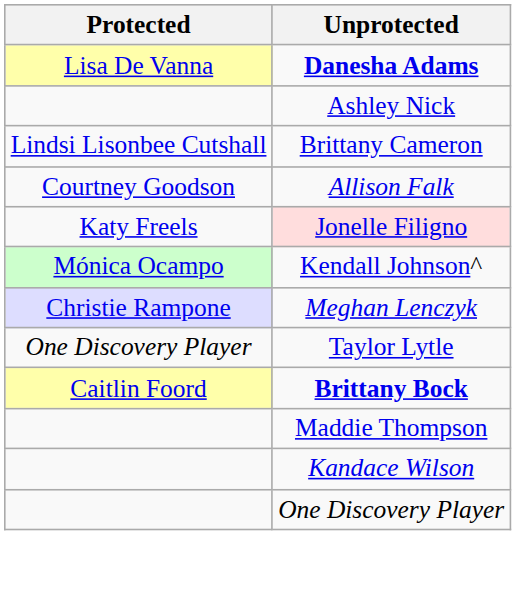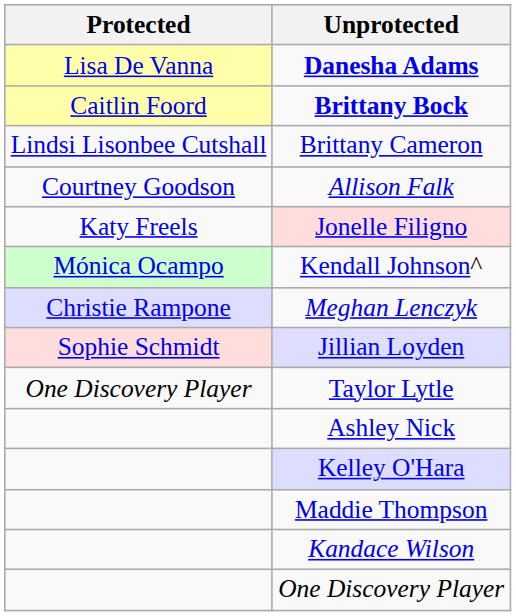 <table class="wikitable" style="text-align:center">
 <tr>
 <th scope="col">Protected</th>
 <th scope="col">Unprotected</th>
 </tr>
 <tr>
 <td bgcolor="ffffaa"><a href='#'>Lisa De Vanna</a></td>
 <td><strong><a href='#'>Danesha Adams</a></strong></td>
 </tr>
 <tr>
-<td></td>
-<td><a href='#'>Ashley Nick</a></td>
+<td bgcolor="ffffaa"><a href='#'>Caitlin Foord</a></td>
+<td><strong><a href='#'>Brittany Bock</a></strong></td>
 </tr>
 <tr>
 <td><a href='#'>Lindsi Lisonbee Cutshall</a></td>
 <td><a href='#'>Brittany Cameron</a></td>
 </tr>
 <tr>
 <td><a href='#'>Courtney Goodson</a></td>
 <td><em><a href='#'>Allison Falk</a></em></td>
 </tr>
 <tr>
 <td><a href='#'>Katy Freels</a></td>
 <td bgcolor="ffdddd"><a href='#'>Jonelle Filigno</a></td>
 </tr>
 <tr>
 <td bgcolor="ccffcc"><a href='#'>Mónica Ocampo</a></td>
 <td><a href='#'>Kendall Johnson</a>^</td>
 </tr>
 <tr>
 <td bgcolor="ddddff"><a href='#'>Christie Rampone</a></td>
 <td><em><a href='#'>Meghan Lenczyk</a></em></td>
 </tr>
 <tr>
+<td bgcolor="ffdddd"><a href='#'>Sophie Schmidt</a></td>
+<td bgcolor="ddddff"><a href='#'>Jillian Loyden</a></td>
+</tr>
+<tr>
 <td><em>One Discovery Player</em></td>
 <td><a href='#'>Taylor Lytle</a></td>
 </tr>
 <tr>
-<td bgcolor="ffffaa"><a href='#'>Caitlin Foord</a></td>
-<td><strong><a href='#'>Brittany Bock</a></strong></td>
+<td></td>
+<td><a href='#'>Ashley Nick</a></td>
+</tr>
+<tr>
+<td></td>
+<td bgcolor="ddddff"><a href='#'>Kelley O'Hara</a></td>
 </tr>
 <tr>
 <td></td>
 <td><a href='#'>Maddie Thompson</a></td>
 </tr>
 <tr>
 <td></td>
 <td><em><a href='#'>Kandace Wilson</a></em></td>
 </tr>
 <tr>
 <td></td>
 <td><em>One Discovery Player</em></td>
 </tr>
 </table>
